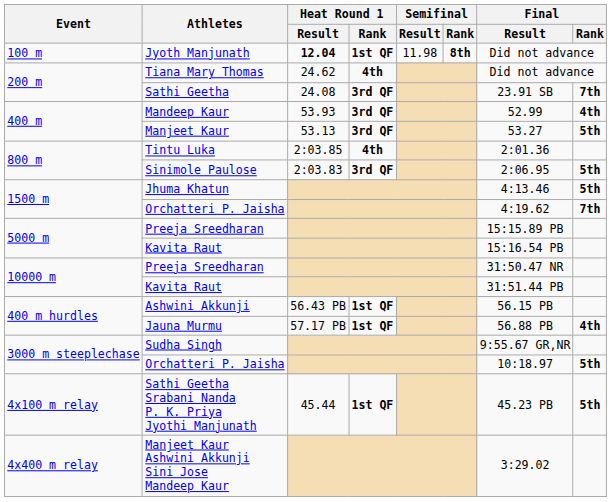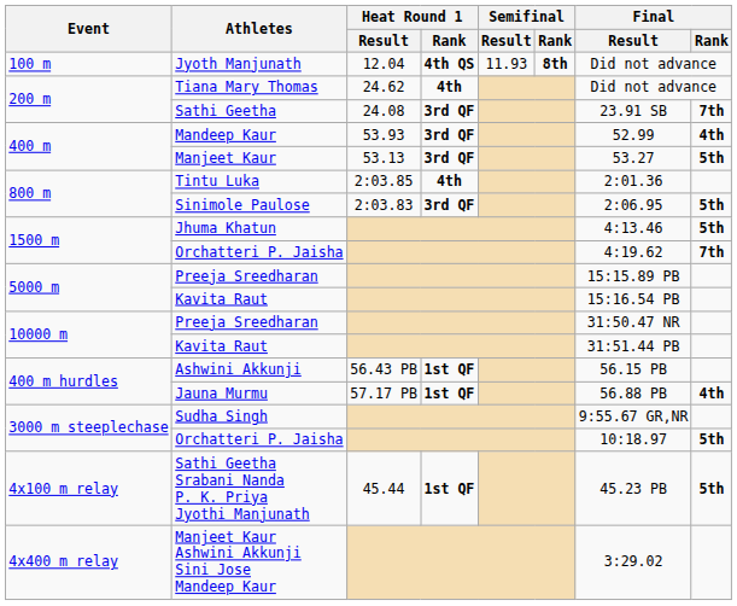 <table class=wikitable style="font-size:90%">
 <tr>
 <th rowspan=2>Event</th>
 <th rowspan=2>Athletes</th>
 <th colspan=2>Heat Round 1</th>
 <th colspan=2>Semifinal</th>
 <th colspan=2>Final</th>
 </tr>
 <tr>
 <th>Result</th>
 <th>Rank</th>
 <th>Result</th>
 <th>Rank</th>
 <th>Result</th>
 <th>Rank</th>
 </tr>
 <tr>
 <td><a href='#'>100 m</a></td>
 <td><a href='#'>Jyoth Manjunath</a></td>
-<td align=center><strong>12.04</strong></td>
-<td align=center><strong>1st QF</strong></td>
-<td align=center>11.98</td>
+<td align=center>12.04</td>
+<td align=center><strong>4th QS</strong></td>
+<td align=center>11.93</td>
 <td align=center><strong>8th</strong></td>
 <td align=center colspan=2>Did not advance</td>
 </tr>
 <tr>
 <td rowspan=2><a href='#'>200 m</a></td>
 <td><a href='#'>Tiana Mary Thomas</a></td>
 <td align=center>24.62</td>
 <td align=center><strong>4th</strong></td>
 <td colspan="2" style="text-align:center; background:wheat;"></td>
 <td align=center colspan=2>Did not advance</td>
 </tr>
 <tr>
 <td><a href='#'>Sathi Geetha</a></td>
 <td align=center>24.08</td>
 <td align=center><strong>3rd QF</strong></td>
 <td colspan="2" style="text-align:center; background:wheat;"></td>
 <td align=center>23.91 SB</td>
 <td align=center><strong>7th</strong></td>
 </tr>
 <tr>
 <td rowspan=2><a href='#'>400 m</a></td>
 <td><a href='#'>Mandeep Kaur</a></td>
 <td align=center>53.93</td>
 <td align=center><strong>3rd QF</strong></td>
 <td colspan="2" style="text-align:center; background:wheat;"></td>
 <td align=center>52.99</td>
 <td align=center><strong>4th</strong></td>
 </tr>
 <tr>
 <td><a href='#'>Manjeet Kaur</a></td>
 <td align=center>53.13</td>
 <td align=center><strong>3rd QF</strong></td>
 <td colspan="2" style="text-align:center; background:wheat;"></td>
 <td align=center>53.27</td>
 <td align=center><strong>5th</strong></td>
 </tr>
 <tr>
 <td rowspan=2><a href='#'>800 m</a></td>
 <td><a href='#'>Tintu Luka</a></td>
 <td align=center>2:03.85</td>
 <td align=center><strong>4th</strong></td>
 <td colspan="2" style="text-align:center; background:wheat;"></td>
 <td align=center>2:01.36</td>
 <td align=center></td>
 </tr>
 <tr>
 <td><a href='#'>Sinimole Paulose</a></td>
 <td align=center>2:03.83</td>
 <td align=center><strong>3rd QF</strong></td>
 <td colspan="2" style="text-align:center; background:wheat;"></td>
 <td align=center>2:06.95</td>
 <td align=center><strong>5th</strong></td>
 </tr>
 <tr>
 <td rowspan=2><a href='#'>1500 m</a></td>
 <td><a href='#'>Jhuma Khatun</a></td>
 <td colspan="4" style="text-align:center; background:wheat;"></td>
 <td align=center>4:13.46</td>
 <td align=center><strong>5th</strong></td>
 </tr>
 <tr>
 <td><a href='#'>Orchatteri P. Jaisha</a></td>
 <td colspan="4" style="text-align:center; background:wheat;"></td>
 <td align=center>4:19.62</td>
 <td align=center><strong>7th</strong></td>
 </tr>
 <tr>
 <td rowspan="2"><a href='#'>5000 m</a></td>
 <td><a href='#'>Preeja Sreedharan</a></td>
 <td colspan="4" style="text-align:center; background:wheat;"></td>
 <td align=center>15:15.89 PB</td>
 <td align=center></td>
 </tr>
 <tr>
 <td><a href='#'>Kavita Raut</a></td>
 <td colspan="4" style="text-align:center; background:wheat;"></td>
 <td align=center>15:16.54 PB</td>
 <td align=center></td>
 </tr>
 <tr>
 <td rowspan="2"><a href='#'>10000 m</a></td>
 <td><a href='#'>Preeja Sreedharan</a></td>
 <td colspan="4" style="text-align:center; background:wheat;"></td>
 <td align=center>31:50.47 NR</td>
 <td align=center></td>
 </tr>
 <tr>
 <td><a href='#'>Kavita Raut</a></td>
 <td colspan="4" style="text-align:center; background:wheat;"></td>
 <td align=center>31:51.44 PB</td>
 <td align=center></td>
 </tr>
 <tr>
 <td rowspan=2><a href='#'>400 m hurdles</a></td>
 <td><a href='#'>Ashwini Akkunji</a></td>
 <td align=center>56.43 PB</td>
 <td align=center><strong>1st QF</strong></td>
 <td colspan="2" style="text-align:center; background:wheat;"></td>
 <td align=center>56.15 PB</td>
 <td align=center></td>
 </tr>
 <tr>
 <td><a href='#'>Jauna Murmu</a></td>
 <td align=center>57.17 PB</td>
 <td align=center><strong>1st QF</strong></td>
 <td colspan="2" style="text-align:center; background:wheat;"></td>
 <td align=center>56.88 PB</td>
 <td align=center><strong>4th</strong></td>
 </tr>
 <tr>
 <td rowspan=2><a href='#'>3000 m steeplechase</a></td>
 <td><a href='#'>Sudha Singh</a></td>
 <td colspan="4" style="text-align:center; background:wheat;"></td>
 <td align=center>9:55.67 GR,NR</td>
 <td align=center></td>
 </tr>
 <tr>
 <td><a href='#'>Orchatteri P. Jaisha</a></td>
 <td colspan="4" style="text-align:center; background:wheat;"></td>
 <td align=center>10:18.97</td>
 <td align=center><strong>5th</strong></td>
 </tr>
 <tr>
 <td><a href='#'>4x100 m relay</a></td>
 <td><a href='#'>Sathi Geetha</a><br><a href='#'>Srabani Nanda</a><br><a href='#'>P. K. Priya</a><br><a href='#'>Jyothi Manjunath</a></td>
 <td align=center>45.44</td>
 <td align=center><strong>1st QF</strong></td>
 <td colspan="2" style="text-align:center; background:wheat;"></td>
 <td align=center>45.23 PB</td>
 <td align=center><strong>5th</strong></td>
 </tr>
 <tr>
 <td><a href='#'>4x400 m relay</a></td>
 <td><a href='#'>Manjeet Kaur</a><br><a href='#'>Ashwini Akkunji</a><br><a href='#'>Sini Jose</a><br><a href='#'>Mandeep Kaur</a></td>
 <td colspan="4" style="text-align:center; background:wheat;"></td>
 <td align=center>3:29.02</td>
 <td align=center></td>
 </tr>
 </table>
